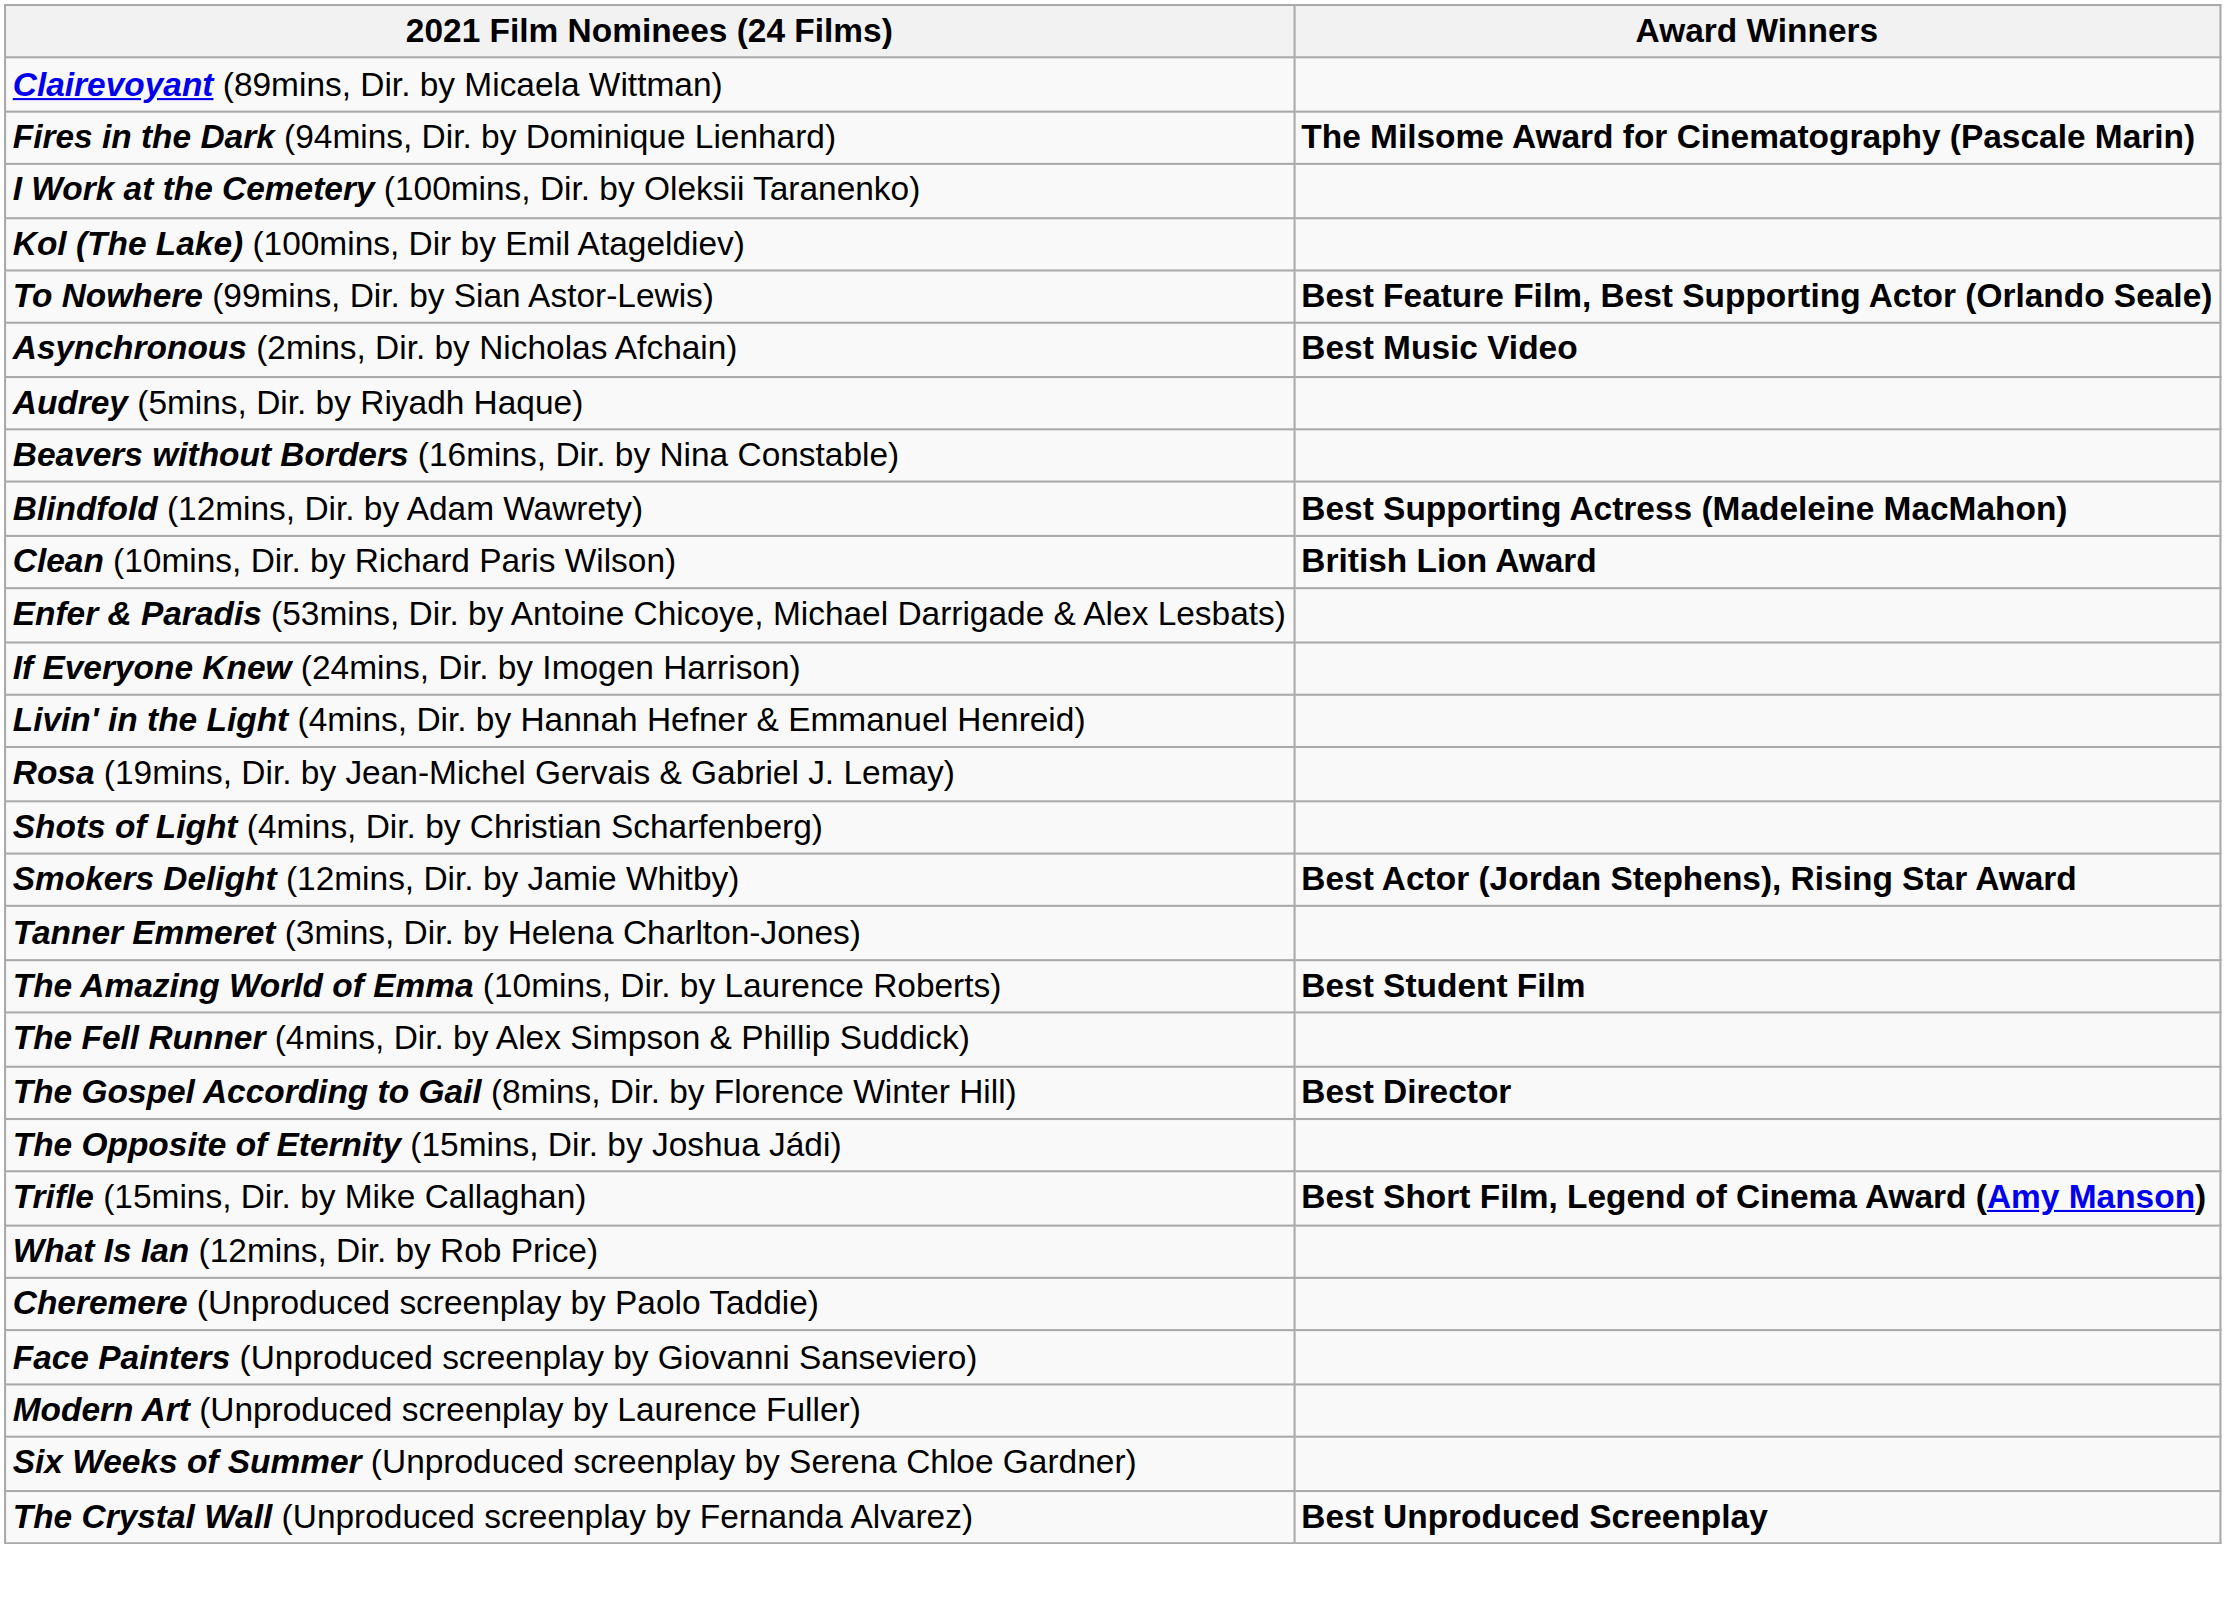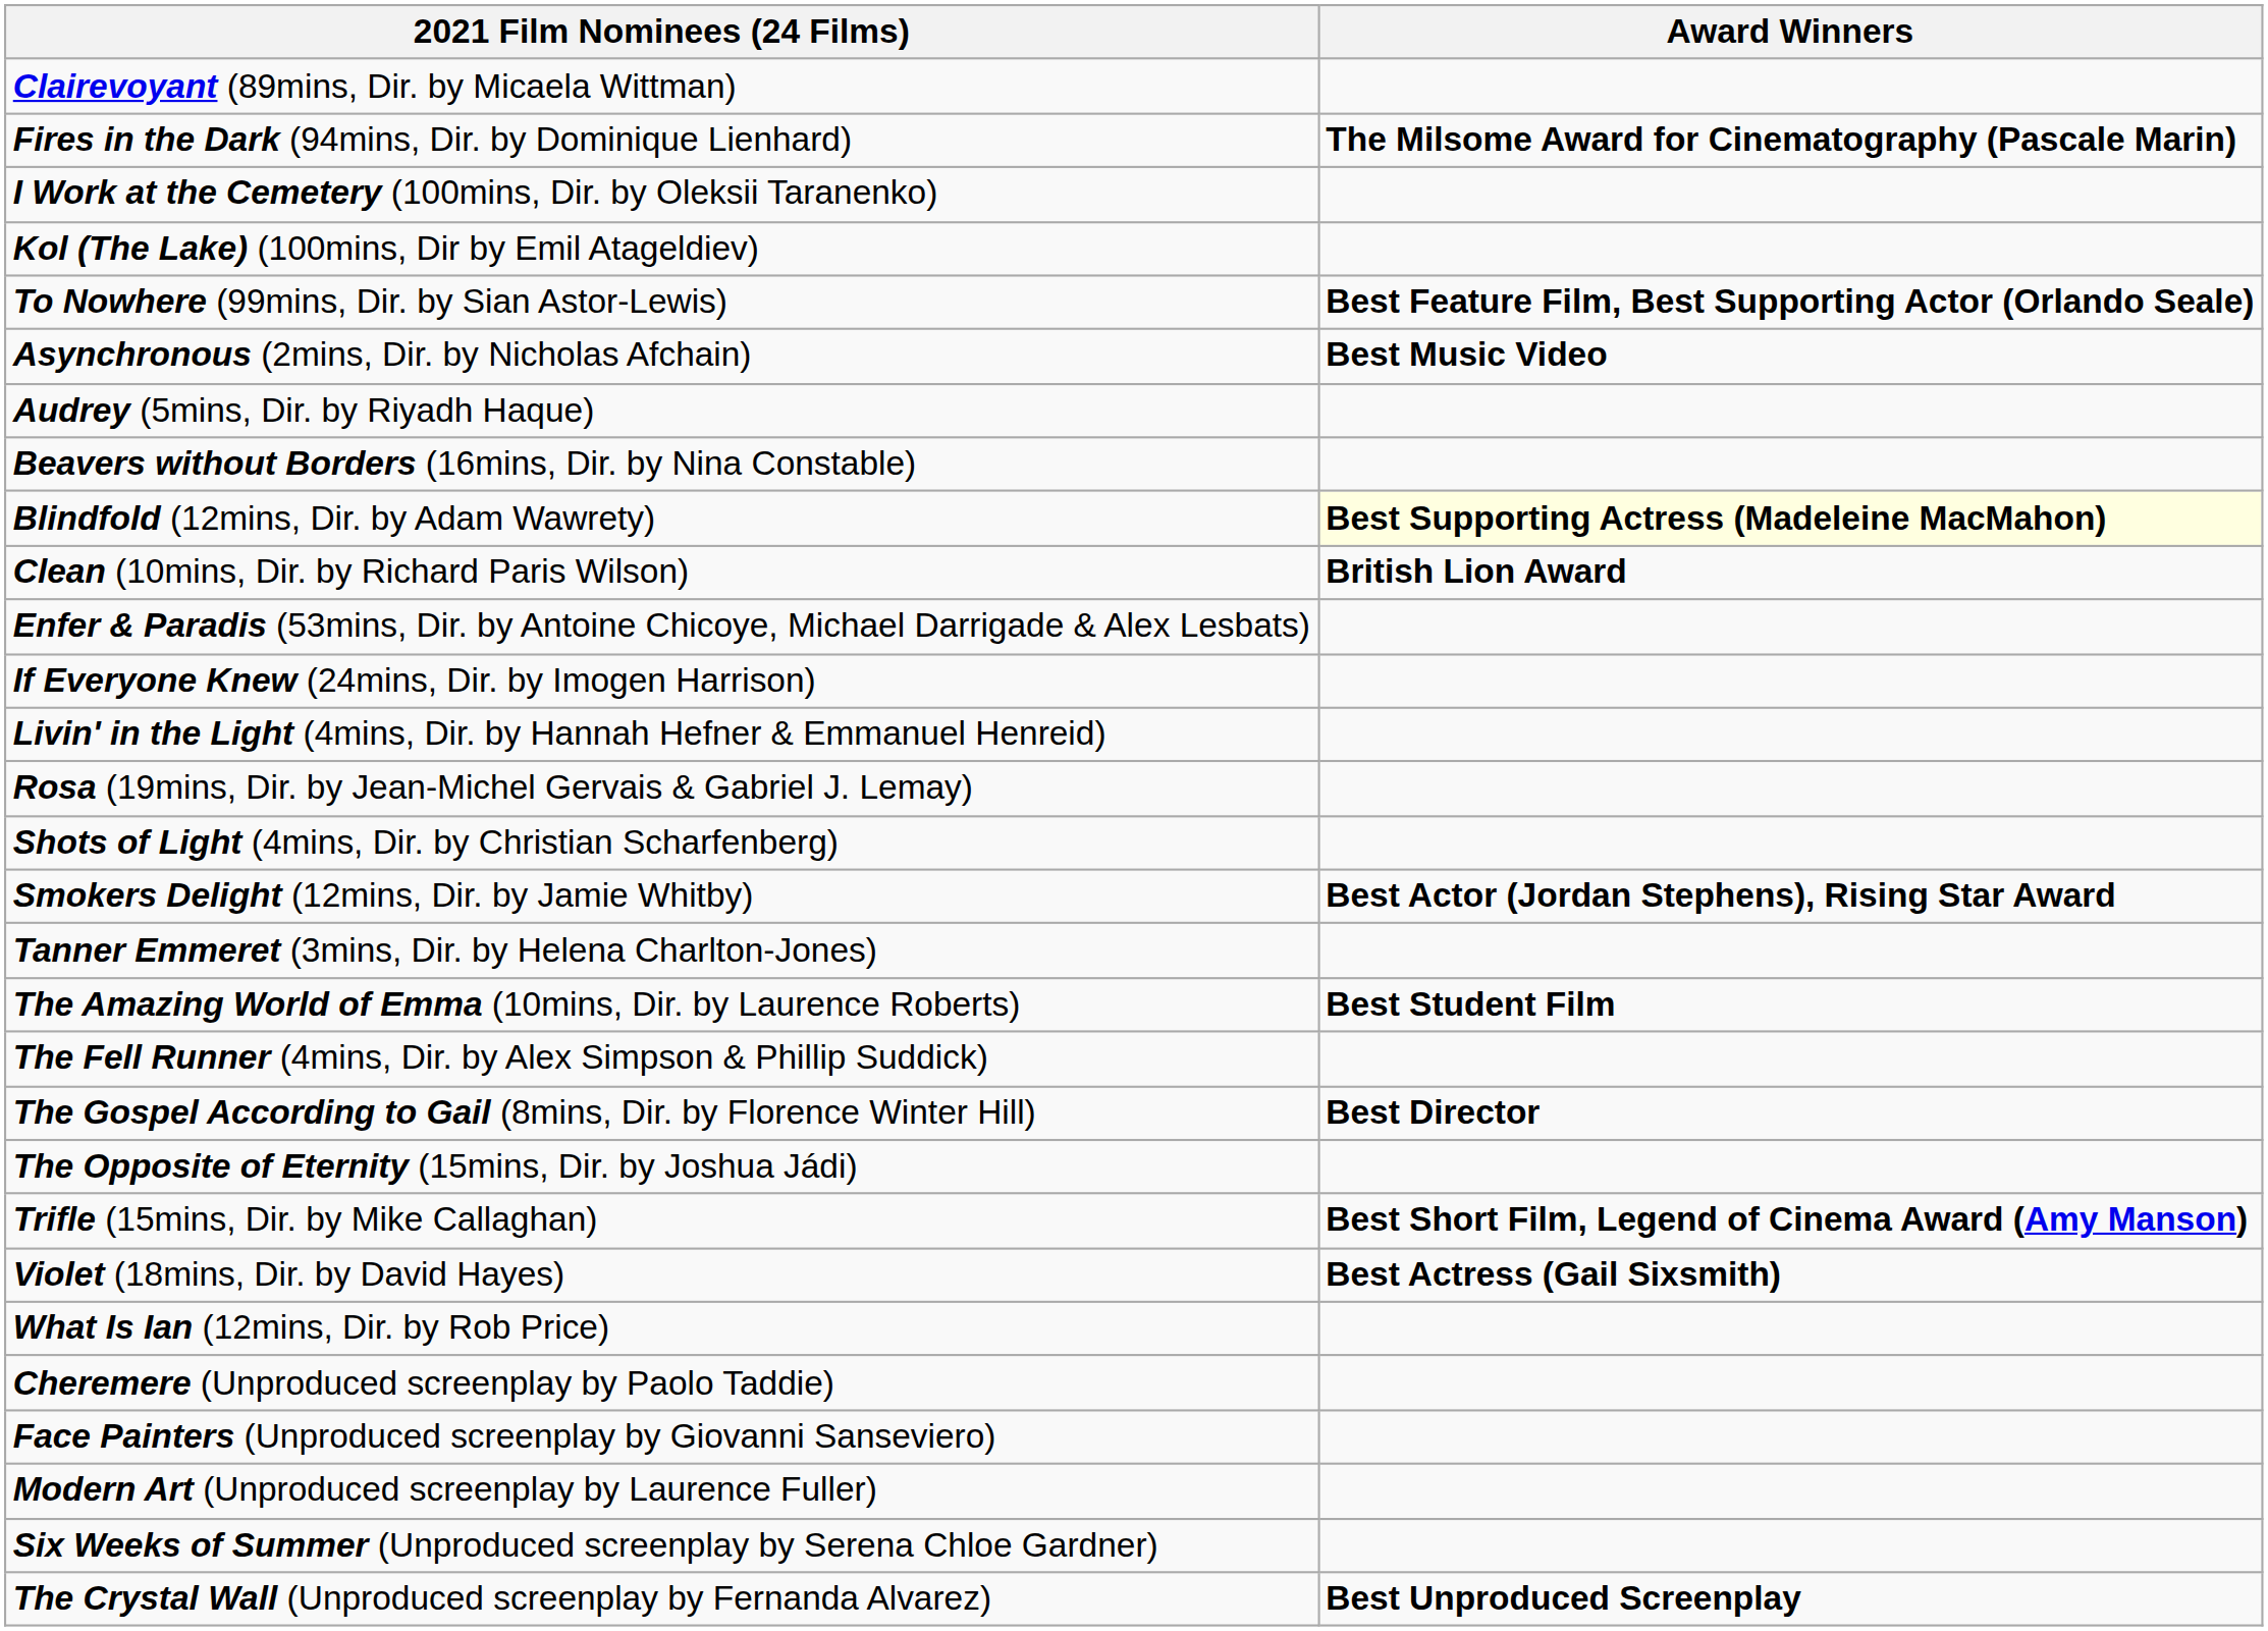 <table class="wikitable mw-collapsible mw-collapsed">
 <tr>
 <th><strong>2021 Film Nominees (24 Films)</strong></th>
 <th><strong>Award Winners</strong></th>
 </tr>
 <tr>
 <td><strong><em><a href='#'>Clairevoyant</a></em></strong> (89mins, Dir. by Micaela Wittman)</td>
 <td></td>
 </tr>
 <tr>
 <td><strong><em>Fires in the Dark</em></strong> (94mins, Dir. by Dominique Lienhard)</td>
 <td><strong>The Milsome Award for Cinematography (Pascale Marin)</strong></td>
 </tr>
 <tr>
 <td><strong><em>I Work at the Cemetery</em></strong> (100mins, Dir. by Oleksii Taranenko)</td>
 <td></td>
 </tr>
 <tr>
 <td><strong><em>Kol (The Lake)</em></strong> (100mins, Dir by Emil Atageldiev)</td>
 <td></td>
 </tr>
 <tr>
 <td><strong><em>To Nowhere</em></strong> (99mins, Dir. by Sian Astor-Lewis)</td>
 <td><strong>Best Feature Film, Best Supporting Actor (Orlando Seale)</strong></td>
 </tr>
 <tr>
 <td><strong><em>Asynchronous</em></strong> (2mins, Dir. by Nicholas Afchain)</td>
 <td><strong>Best Music Video</strong></td>
 </tr>
 <tr>
 <td><strong><em>Audrey</em></strong> (5mins, Dir. by Riyadh Haque)</td>
 <td></td>
 </tr>
 <tr>
 <td><strong><em>Beavers without Borders</em></strong> (16mins, Dir. by Nina Constable)</td>
 <td></td>
 </tr>
 <tr>
 <td><strong><em>Blindfold</em></strong> (12mins, Dir. by Adam Wawrety)</td>
-<td><strong>Best Supporting Actress (Madeleine MacMahon)</strong></td>
+<td style="background: lightyellow;"><strong>Best Supporting Actress (Madeleine MacMahon)</strong></td>
 </tr>
 <tr>
 <td><strong><em>Clean</em></strong> (10mins, Dir. by Richard Paris Wilson)</td>
 <td><strong>British Lion Award</strong></td>
 </tr>
 <tr>
 <td><strong><em>Enfer & Paradis</em></strong> (53mins, Dir. by Antoine Chicoye, Michael Darrigade & Alex Lesbats)</td>
 <td></td>
 </tr>
 <tr>
 <td><strong><em>If Everyone Knew</em></strong> (24mins, Dir. by Imogen Harrison)</td>
 <td></td>
 </tr>
 <tr>
 <td><strong><em>Livin' in the Light</em></strong> (4mins, Dir. by Hannah Hefner & Emmanuel Henreid)</td>
 <td></td>
 </tr>
 <tr>
 <td><strong><em>Rosa</em></strong> (19mins, Dir. by Jean-Michel Gervais & Gabriel J. Lemay)</td>
 <td></td>
 </tr>
 <tr>
 <td><strong><em>Shots of Light</em></strong> (4mins, Dir. by Christian Scharfenberg)</td>
 <td></td>
 </tr>
 <tr>
 <td><strong><em>Smokers Delight</em></strong> (12mins, Dir. by Jamie Whitby)</td>
 <td><strong>Best Actor (Jordan Stephens), Rising Star Award</strong></td>
 </tr>
 <tr>
 <td><strong><em>Tanner Emmeret</em></strong> (3mins, Dir. by Helena Charlton-Jones)</td>
 <td></td>
 </tr>
 <tr>
 <td><strong><em>The Amazing World of Emma</em></strong> (10mins, Dir. by Laurence Roberts)</td>
 <td><strong>Best Student Film</strong></td>
 </tr>
 <tr>
 <td><strong><em>The Fell Runner</em></strong> (4mins, Dir. by Alex Simpson & Phillip  Suddick)</td>
 <td></td>
 </tr>
 <tr>
 <td><strong><em>The Gospel According to Gail</em></strong> (8mins, Dir. by Florence Winter Hill)</td>
 <td><strong>Best Director</strong></td>
 </tr>
 <tr>
 <td><strong><em>The Opposite of Eternity</em></strong> (15mins, Dir. by Joshua Jádi)</td>
 <td></td>
 </tr>
 <tr>
 <td><strong><em>Trifle</em></strong> (15mins, Dir. by Mike Callaghan)</td>
 <td><strong>Best Short Film, Legend of Cinema Award (<a href='#'>Amy Manson</a>)</strong></td>
 </tr>
 <tr>
+<td><strong><em>Violet</em></strong> (18mins, Dir. by David Hayes)</td>
+<td><strong>Best Actress (Gail Sixsmith)</strong></td>
+</tr>
+<tr>
 <td><strong><em>What Is Ian</em></strong> (12mins, Dir. by Rob Price)</td>
 <td></td>
 </tr>
 <tr>
 <td><strong><em>Cheremere</em></strong> (Unproduced screenplay by Paolo Taddie)</td>
 <td></td>
 </tr>
 <tr>
 <td><strong><em>Face Painters</em></strong> (Unproduced screenplay by Giovanni Sanseviero)</td>
 <td></td>
 </tr>
 <tr>
 <td><strong><em>Modern Art</em></strong> (Unproduced screenplay by Laurence Fuller)</td>
 <td></td>
 </tr>
 <tr>
 <td><strong><em>Six Weeks of Summer</em></strong> (Unproduced screenplay by Serena Chloe Gardner)</td>
 <td></td>
 </tr>
 <tr>
 <td><strong><em>The Crystal Wall</em></strong> (Unproduced screenplay by Fernanda Alvarez)</td>
 <td><strong>Best Unproduced Screenplay</strong></td>
 </tr>
 </table>
